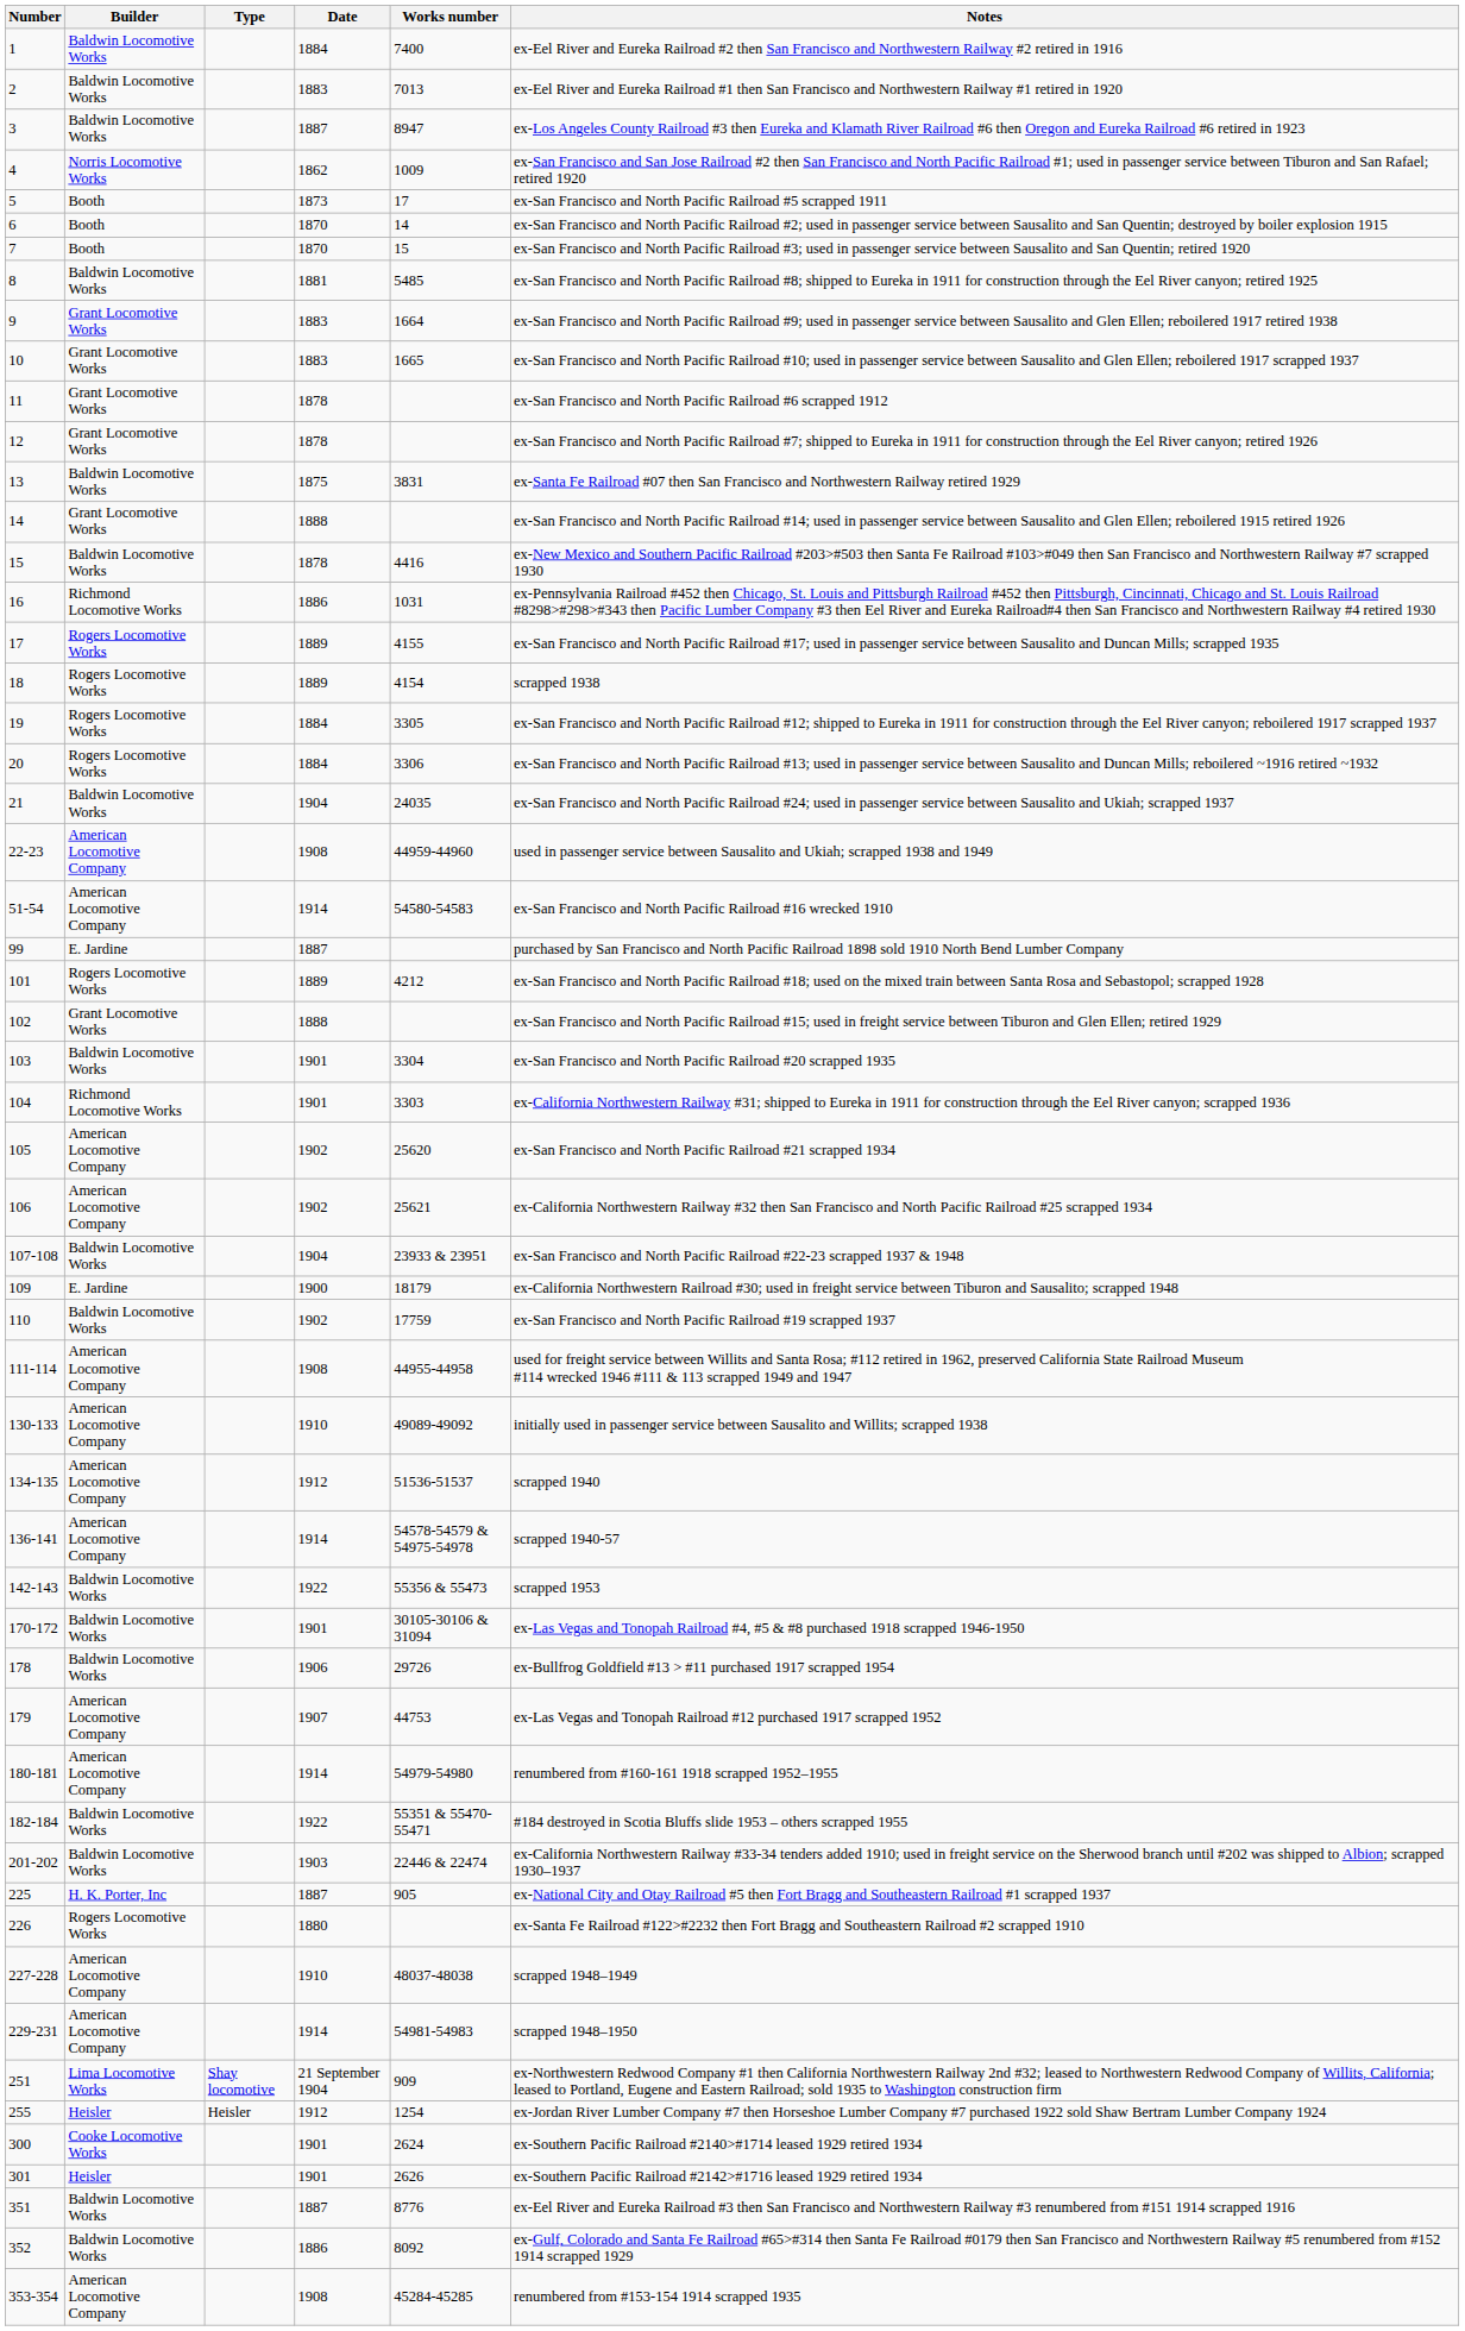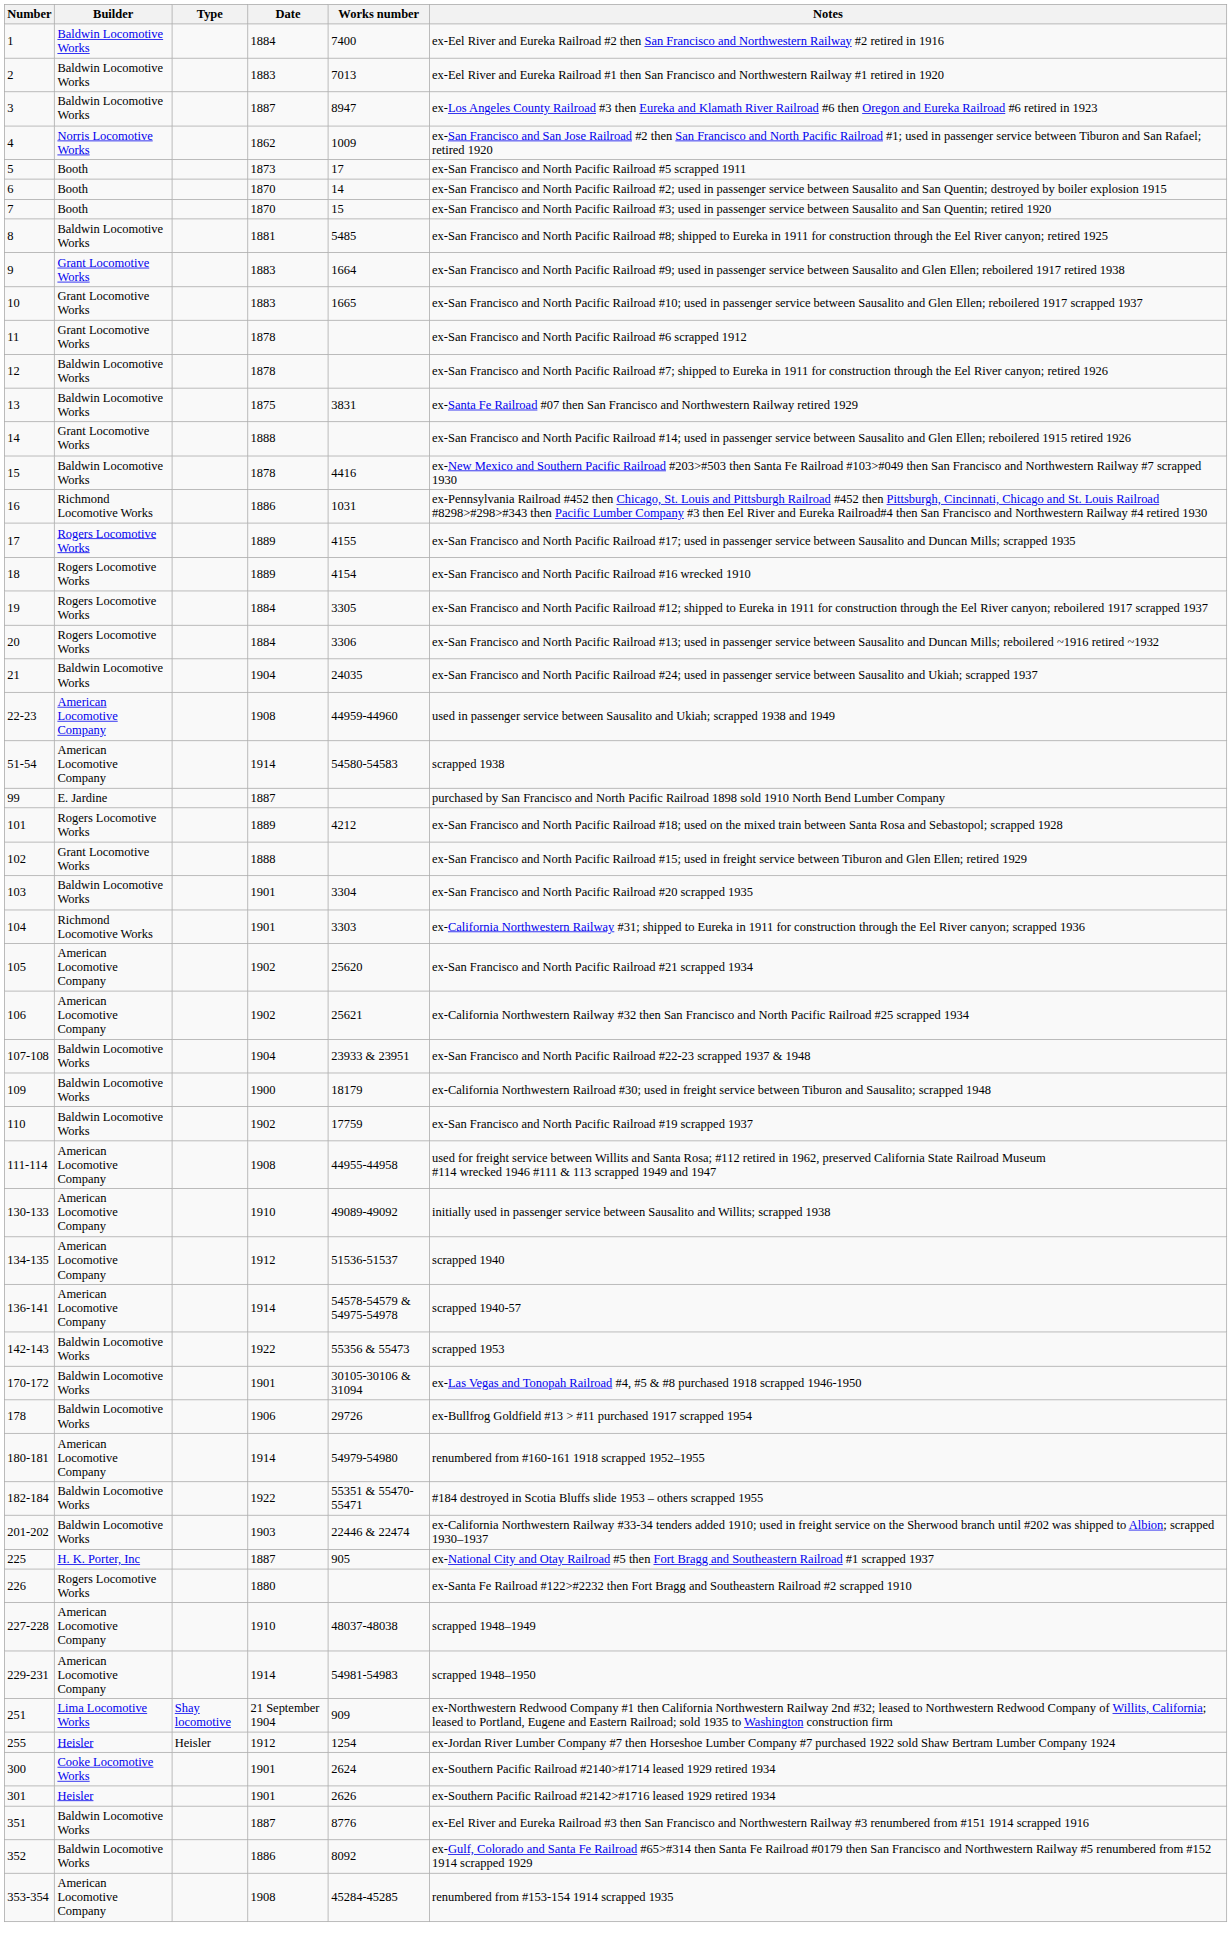 <table class="wikitable">
 <tr>
 <th>Number</th>
 <th>Builder</th>
 <th>Type</th>
 <th>Date</th>
 <th>Works number</th>
 <th>Notes</th>
 </tr>
 <tr>
 <td>1</td>
 <td><a href='#'>Baldwin Locomotive Works</a></td>
 <td></td>
 <td>1884</td>
 <td>7400</td>
 <td>ex-Eel River and Eureka Railroad #2 then <a href='#'>San Francisco and Northwestern Railway</a> #2 retired in 1916</td>
 </tr>
 <tr>
 <td>2</td>
 <td>Baldwin Locomotive Works</td>
 <td></td>
 <td>1883</td>
 <td>7013</td>
 <td>ex-Eel River and Eureka Railroad #1 then San Francisco and Northwestern Railway #1 retired in 1920</td>
 </tr>
 <tr>
 <td>3</td>
 <td>Baldwin Locomotive Works</td>
 <td></td>
 <td>1887</td>
 <td>8947</td>
 <td>ex-<a href='#'>Los Angeles County Railroad</a> #3 then <a href='#'>Eureka and Klamath River Railroad</a> #6 then <a href='#'>Oregon and Eureka Railroad</a> #6 retired in 1923</td>
 </tr>
 <tr>
 <td>4</td>
 <td><a href='#'>Norris Locomotive Works</a></td>
 <td></td>
 <td>1862</td>
 <td>1009</td>
 <td>ex-<a href='#'>San Francisco and San Jose Railroad</a> #2 then <a href='#'>San Francisco and North Pacific Railroad</a> #1; used in passenger service between Tiburon and San Rafael; retired 1920</td>
 </tr>
 <tr>
 <td>5</td>
 <td>Booth</td>
 <td></td>
 <td>1873</td>
 <td>17</td>
 <td>ex-San Francisco and North Pacific Railroad #5 scrapped 1911</td>
 </tr>
 <tr>
 <td>6</td>
 <td>Booth</td>
 <td></td>
 <td>1870</td>
 <td>14</td>
 <td>ex-San Francisco and North Pacific Railroad #2; used in passenger service between Sausalito and San Quentin; destroyed by boiler explosion 1915</td>
 </tr>
 <tr>
 <td>7</td>
 <td>Booth</td>
 <td></td>
 <td>1870</td>
 <td>15</td>
 <td>ex-San Francisco and North Pacific Railroad #3; used in passenger service between Sausalito and San Quentin; retired 1920</td>
 </tr>
 <tr>
 <td>8</td>
 <td>Baldwin Locomotive Works</td>
 <td></td>
 <td>1881</td>
 <td>5485</td>
 <td>ex-San Francisco and North Pacific Railroad #8; shipped to Eureka in 1911 for construction through the Eel River canyon; retired 1925</td>
 </tr>
 <tr>
 <td>9</td>
 <td><a href='#'>Grant Locomotive Works</a></td>
 <td></td>
 <td>1883</td>
 <td>1664</td>
 <td>ex-San Francisco and North Pacific Railroad #9; used in passenger service between Sausalito and Glen Ellen; reboilered 1917 retired 1938</td>
 </tr>
 <tr>
 <td>10</td>
 <td>Grant Locomotive Works</td>
 <td></td>
 <td>1883</td>
 <td>1665</td>
 <td>ex-San Francisco and North Pacific Railroad #10; used in passenger service between Sausalito and Glen Ellen; reboilered 1917 scrapped 1937</td>
 </tr>
 <tr>
 <td>11</td>
 <td>Grant Locomotive Works</td>
 <td></td>
 <td>1878</td>
 <td></td>
 <td>ex-San Francisco and North Pacific Railroad #6 scrapped 1912</td>
 </tr>
 <tr>
 <td>12</td>
-<td>Grant Locomotive Works</td>
+<td>Baldwin Locomotive Works</td>
 <td></td>
 <td>1878</td>
 <td></td>
 <td>ex-San Francisco and North Pacific Railroad #7; shipped to Eureka in 1911 for construction through the Eel River canyon; retired 1926</td>
 </tr>
 <tr>
 <td>13</td>
 <td>Baldwin Locomotive Works</td>
 <td></td>
 <td>1875</td>
 <td>3831</td>
 <td>ex-<a href='#'>Santa Fe Railroad</a> #07 then San Francisco and Northwestern Railway retired 1929</td>
 </tr>
 <tr>
 <td>14</td>
 <td>Grant Locomotive Works</td>
 <td></td>
 <td>1888</td>
 <td></td>
 <td>ex-San Francisco and North Pacific Railroad #14; used in passenger service between Sausalito and Glen Ellen; reboilered 1915 retired 1926</td>
 </tr>
 <tr>
 <td>15</td>
 <td>Baldwin Locomotive Works</td>
 <td></td>
 <td>1878</td>
 <td>4416</td>
 <td>ex-<a href='#'>New Mexico and Southern Pacific Railroad</a> #203>#503 then Santa Fe Railroad #103>#049 then San Francisco and Northwestern Railway #7 scrapped 1930</td>
 </tr>
 <tr>
 <td>16</td>
 <td>Richmond Locomotive Works</td>
 <td></td>
 <td>1886</td>
 <td>1031</td>
 <td>ex-Pennsylvania Railroad #452 then <a href='#'>Chicago, St. Louis and Pittsburgh Railroad</a> #452 then <a href='#'>Pittsburgh, Cincinnati, Chicago and St. Louis Railroad</a> #8298>#298>#343 then <a href='#'>Pacific Lumber Company</a> #3 then Eel River and Eureka Railroad#4 then San Francisco and Northwestern Railway #4 retired 1930</td>
 </tr>
 <tr>
 <td>17</td>
 <td><a href='#'>Rogers Locomotive Works</a></td>
 <td></td>
 <td>1889</td>
 <td>4155</td>
 <td>ex-San Francisco and North Pacific Railroad #17; used in passenger service between Sausalito and Duncan Mills; scrapped 1935</td>
 </tr>
 <tr>
 <td>18</td>
 <td>Rogers Locomotive Works</td>
 <td></td>
 <td>1889</td>
 <td>4154</td>
-<td>scrapped 1938</td>
+<td>ex-San Francisco and North Pacific Railroad #16 wrecked 1910</td>
 </tr>
 <tr>
 <td>19</td>
 <td>Rogers Locomotive Works</td>
 <td></td>
 <td>1884</td>
 <td>3305</td>
 <td>ex-San Francisco and North Pacific Railroad #12; shipped to Eureka in 1911 for construction through the Eel River canyon; reboilered 1917 scrapped 1937</td>
 </tr>
 <tr>
 <td>20</td>
 <td>Rogers Locomotive Works</td>
 <td></td>
 <td>1884</td>
 <td>3306</td>
 <td>ex-San Francisco and North Pacific Railroad #13; used in passenger service between Sausalito and Duncan Mills; reboilered ~1916 retired ~1932</td>
 </tr>
 <tr>
 <td>21</td>
 <td>Baldwin Locomotive Works</td>
 <td></td>
 <td>1904</td>
 <td>24035</td>
 <td>ex-San Francisco and North Pacific Railroad #24; used in passenger service between Sausalito and Ukiah; scrapped 1937</td>
 </tr>
 <tr>
 <td>22-23</td>
 <td><a href='#'>American Locomotive Company</a></td>
 <td></td>
 <td>1908</td>
 <td>44959-44960</td>
 <td>used in passenger service between Sausalito and Ukiah; scrapped 1938 and 1949</td>
 </tr>
 <tr>
 <td>51-54</td>
 <td>American Locomotive Company</td>
 <td></td>
 <td>1914</td>
 <td>54580-54583</td>
-<td>ex-San Francisco and North Pacific Railroad #16 wrecked 1910</td>
+<td>scrapped 1938</td>
 </tr>
 <tr>
 <td>99</td>
 <td>E. Jardine</td>
 <td></td>
 <td>1887</td>
 <td></td>
 <td>purchased by San Francisco and North Pacific Railroad 1898 sold 1910 North Bend Lumber Company</td>
 </tr>
 <tr>
 <td>101</td>
 <td>Rogers Locomotive Works</td>
 <td></td>
 <td>1889</td>
 <td>4212</td>
 <td>ex-San Francisco and North Pacific Railroad #18; used on the mixed train between Santa Rosa and Sebastopol; scrapped 1928</td>
 </tr>
 <tr>
 <td>102</td>
 <td>Grant Locomotive Works</td>
 <td></td>
 <td>1888</td>
 <td></td>
 <td>ex-San Francisco and North Pacific Railroad #15; used in freight service between Tiburon and Glen Ellen; retired 1929</td>
 </tr>
 <tr>
 <td>103</td>
 <td>Baldwin Locomotive Works</td>
 <td></td>
 <td>1901</td>
 <td>3304</td>
 <td>ex-San Francisco and North Pacific Railroad #20 scrapped 1935</td>
 </tr>
 <tr>
 <td>104</td>
 <td>Richmond Locomotive Works</td>
 <td></td>
 <td>1901</td>
 <td>3303</td>
 <td>ex-<a href='#'>California Northwestern Railway</a> #31; shipped to Eureka in 1911 for construction through the Eel River canyon; scrapped 1936</td>
 </tr>
 <tr>
 <td>105</td>
 <td>American Locomotive Company</td>
 <td></td>
 <td>1902</td>
 <td>25620</td>
 <td>ex-San Francisco and North Pacific Railroad #21 scrapped 1934</td>
 </tr>
 <tr>
 <td>106</td>
 <td>American Locomotive Company</td>
 <td></td>
 <td>1902</td>
 <td>25621</td>
 <td>ex-California Northwestern Railway #32 then San Francisco and North Pacific Railroad #25 scrapped 1934</td>
 </tr>
 <tr>
 <td>107-108</td>
 <td>Baldwin Locomotive Works</td>
 <td></td>
 <td>1904</td>
 <td>23933 & 23951</td>
 <td>ex-San Francisco and North Pacific Railroad #22-23 scrapped 1937 & 1948</td>
 </tr>
 <tr>
 <td>109</td>
-<td>E. Jardine</td>
+<td>Baldwin Locomotive Works</td>
 <td></td>
 <td>1900</td>
 <td>18179</td>
 <td>ex-California Northwestern Railroad #30; used in freight service between Tiburon and Sausalito; scrapped 1948</td>
 </tr>
 <tr>
 <td>110</td>
 <td>Baldwin Locomotive Works</td>
 <td></td>
 <td>1902</td>
 <td>17759</td>
 <td>ex-San Francisco and North Pacific Railroad #19 scrapped 1937</td>
 </tr>
 <tr>
 <td>111-114</td>
 <td>American Locomotive Company</td>
 <td></td>
 <td>1908</td>
 <td>44955-44958</td>
 <td>used for freight service between Willits and Santa Rosa; #112 retired in 1962, preserved California State Railroad Museum<br>#114 wrecked 1946 #111 & 113 scrapped 1949 and 1947</td>
 </tr>
 <tr>
 <td>130-133</td>
 <td>American Locomotive Company</td>
 <td></td>
 <td>1910</td>
 <td>49089-49092</td>
 <td>initially used in passenger service between Sausalito and Willits; scrapped 1938</td>
 </tr>
 <tr>
 <td>134-135</td>
 <td>American Locomotive Company</td>
 <td></td>
 <td>1912</td>
 <td>51536-51537</td>
 <td>scrapped 1940</td>
 </tr>
 <tr>
 <td>136-141</td>
 <td>American Locomotive Company</td>
 <td></td>
 <td>1914</td>
 <td>54578-54579 & 54975-54978</td>
 <td>scrapped 1940-57</td>
 </tr>
 <tr>
 <td>142-143</td>
 <td>Baldwin Locomotive Works</td>
 <td></td>
 <td>1922</td>
 <td>55356 & 55473</td>
 <td>scrapped 1953</td>
 </tr>
 <tr>
 <td>170-172</td>
 <td>Baldwin Locomotive Works</td>
 <td></td>
 <td>1901</td>
 <td>30105-30106 & 31094</td>
 <td>ex-<a href='#'>Las Vegas and Tonopah Railroad</a> #4, #5 & #8 purchased 1918 scrapped 1946-1950</td>
 </tr>
 <tr>
 <td>178</td>
 <td>Baldwin Locomotive Works</td>
 <td></td>
 <td>1906</td>
 <td>29726</td>
 <td>ex-Bullfrog Goldfield #13 > #11 purchased 1917 scrapped 1954</td>
-</tr>
-<tr>
-<td>179</td>
-<td>American Locomotive Company</td>
-<td></td>
-<td>1907</td>
-<td>44753</td>
-<td>ex-Las Vegas and Tonopah Railroad #12 purchased 1917 scrapped 1952</td>
 </tr>
 <tr>
 <td>180-181</td>
 <td>American Locomotive Company</td>
 <td></td>
 <td>1914</td>
 <td>54979-54980</td>
 <td>renumbered from #160-161 1918 scrapped 1952–1955</td>
 </tr>
 <tr>
 <td>182-184</td>
 <td>Baldwin Locomotive Works</td>
 <td></td>
 <td>1922</td>
 <td>55351 & 55470-55471</td>
 <td>#184 destroyed in Scotia Bluffs slide 1953 – others scrapped 1955</td>
 </tr>
 <tr>
 <td>201-202</td>
 <td>Baldwin Locomotive Works</td>
 <td></td>
 <td>1903</td>
 <td>22446 & 22474</td>
 <td>ex-California Northwestern Railway #33-34 tenders added 1910; used in freight service on the Sherwood branch until #202 was shipped to <a href='#'>Albion</a>; scrapped 1930–1937</td>
 </tr>
 <tr>
 <td>225</td>
 <td><a href='#'>H. K. Porter, Inc</a></td>
 <td></td>
 <td>1887</td>
 <td>905</td>
 <td>ex-<a href='#'>National City and Otay Railroad</a> #5 then <a href='#'>Fort Bragg and Southeastern Railroad</a> #1 scrapped 1937</td>
 </tr>
 <tr>
 <td>226</td>
 <td>Rogers Locomotive Works</td>
 <td></td>
 <td>1880</td>
 <td></td>
 <td>ex-Santa Fe Railroad #122>#2232 then Fort Bragg and Southeastern Railroad #2 scrapped 1910</td>
 </tr>
 <tr>
 <td>227-228</td>
 <td>American Locomotive Company</td>
 <td></td>
 <td>1910</td>
 <td>48037-48038</td>
 <td>scrapped 1948–1949</td>
 </tr>
 <tr>
 <td>229-231</td>
 <td>American Locomotive Company</td>
 <td></td>
 <td>1914</td>
 <td>54981-54983</td>
 <td>scrapped 1948–1950</td>
 </tr>
 <tr>
 <td>251</td>
 <td><a href='#'>Lima Locomotive Works</a></td>
 <td><a href='#'>Shay locomotive</a></td>
 <td>21 September 1904</td>
 <td>909</td>
 <td>ex-Northwestern Redwood Company #1 then California Northwestern Railway 2nd #32; leased to Northwestern Redwood Company of <a href='#'>Willits, California</a>; leased to Portland, Eugene and Eastern Railroad; sold 1935 to <a href='#'>Washington</a> construction firm</td>
 </tr>
 <tr>
 <td>255</td>
 <td><a href='#'>Heisler</a></td>
 <td>Heisler</td>
 <td>1912</td>
 <td>1254</td>
 <td>ex-Jordan River Lumber Company #7 then Horseshoe Lumber Company #7 purchased 1922 sold Shaw Bertram Lumber Company 1924</td>
 </tr>
 <tr>
 <td>300</td>
 <td><a href='#'>Cooke Locomotive Works</a></td>
 <td></td>
 <td>1901</td>
 <td>2624</td>
 <td>ex-Southern Pacific Railroad #2140>#1714 leased 1929 retired 1934</td>
 </tr>
 <tr>
 <td>301</td>
 <td><a href='#'>Heisler</a></td>
 <td></td>
 <td>1901</td>
 <td>2626</td>
 <td>ex-Southern Pacific Railroad #2142>#1716 leased 1929 retired 1934</td>
 </tr>
 <tr>
 <td>351</td>
 <td>Baldwin Locomotive Works</td>
 <td></td>
 <td>1887</td>
 <td>8776</td>
 <td>ex-Eel River and Eureka Railroad #3 then San Francisco and Northwestern Railway #3 renumbered from #151 1914 scrapped 1916</td>
 </tr>
 <tr>
 <td>352</td>
 <td>Baldwin Locomotive Works</td>
 <td></td>
 <td>1886</td>
 <td>8092</td>
 <td>ex-<a href='#'>Gulf, Colorado and Santa Fe Railroad</a> #65>#314 then Santa Fe Railroad #0179 then San Francisco and Northwestern Railway #5 renumbered from #152 1914 scrapped 1929</td>
 </tr>
 <tr>
 <td>353-354</td>
 <td>American Locomotive Company</td>
 <td></td>
 <td>1908</td>
 <td>45284-45285</td>
 <td>renumbered from #153-154 1914 scrapped 1935</td>
 </tr>
 </table>
